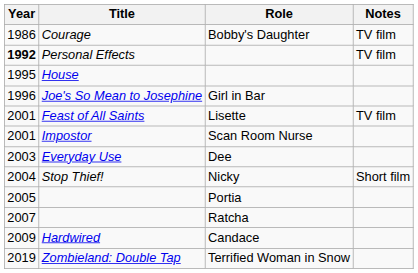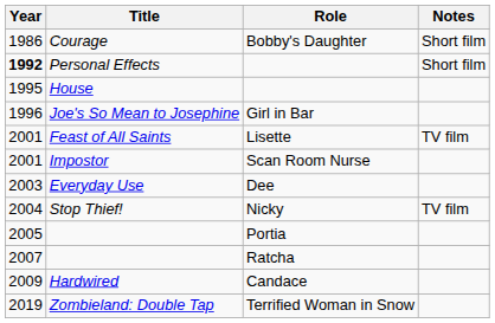 <table class="wikitable sortable">
 <tr>
 <th>Year</th>
 <th>Title</th>
 <th>Role</th>
 <th class="unsortable">Notes</th>
 </tr>
 <tr>
 <td>1986</td>
 <td><em>Courage</em></td>
 <td>Bobby's Daughter</td>
-<td>TV film</td>
+<td>Short film</td>
 </tr>
 <tr>
 <td><strong>1992</strong></td>
 <td><em>Personal Effects</em></td>
 <td></td>
-<td>TV film</td>
+<td>Short film</td>
 </tr>
 <tr>
 <td>1995</td>
 <td><em><a href='#'>House</a></em></td>
 <td></td>
 <td></td>
 </tr>
 <tr>
 <td>1996</td>
 <td><em><a href='#'>Joe's So Mean to Josephine</a></em></td>
 <td>Girl in Bar</td>
 <td></td>
 </tr>
 <tr>
 <td>2001</td>
 <td><em><a href='#'>Feast of All Saints</a></em></td>
 <td>Lisette</td>
 <td>TV film</td>
 </tr>
 <tr>
 <td>2001</td>
 <td><em><a href='#'>Impostor</a></em></td>
 <td>Scan Room Nurse</td>
 <td></td>
 </tr>
 <tr>
 <td>2003</td>
 <td><em><a href='#'>Everyday Use</a></em></td>
 <td>Dee</td>
 <td></td>
 </tr>
 <tr>
 <td>2004</td>
 <td><em>Stop Thief!</em></td>
 <td>Nicky</td>
-<td>Short film</td>
+<td>TV film</td>
 </tr>
 <tr>
 <td>2005</td>
 <td><em></em></td>
 <td>Portia</td>
 <td></td>
 </tr>
 <tr>
 <td>2007</td>
 <td><em></em></td>
 <td>Ratcha</td>
 <td></td>
 </tr>
 <tr>
 <td>2009</td>
 <td><em><a href='#'>Hardwired</a></em></td>
 <td>Candace</td>
 <td></td>
 </tr>
 <tr>
 <td>2019</td>
 <td><em><a href='#'>Zombieland: Double Tap</a></em></td>
 <td>Terrified Woman in Snow</td>
 <td></td>
 </tr>
 </table>
